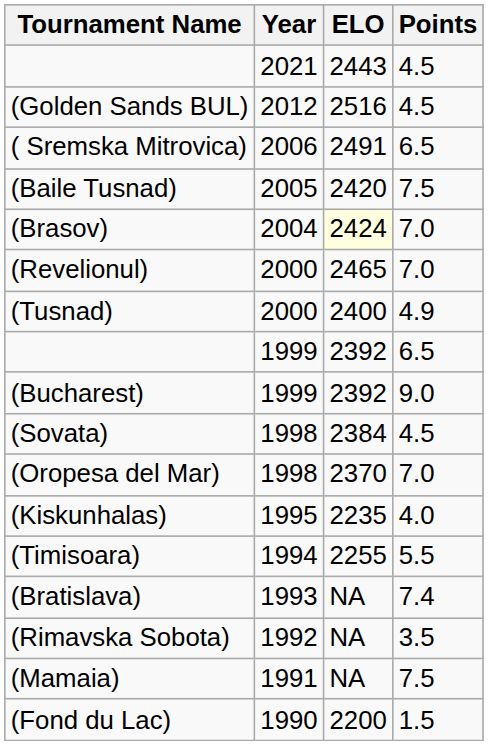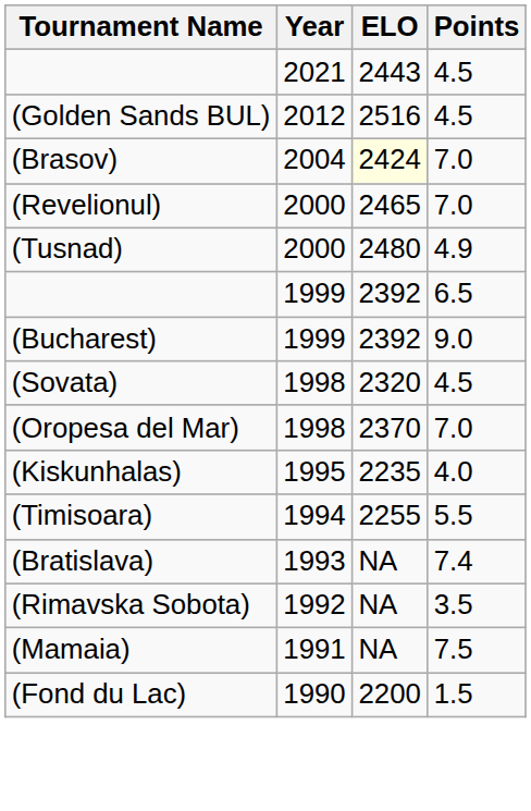 <table class="wikitable">
 <tr>
 <th>Tournament Name</th>
 <th>Year</th>
 <th>ELO</th>
 <th>Points</th>
 </tr>
 <tr>
 <td></td>
 <td>2021</td>
 <td>2443</td>
 <td>4.5</td>
 </tr>
 <tr>
 <td>(Golden Sands BUL)</td>
 <td>2012</td>
 <td>2516</td>
 <td>4.5</td>
 </tr>
 <tr>
-<td> ( Sremska Mitrovica)</td>
-<td>2006</td>
-<td>2491</td>
-<td>6.5</td>
-</tr>
-<tr>
-<td>(Baile Tusnad)</td>
-<td>2005</td>
-<td>2420</td>
-<td>7.5</td>
-</tr>
-<tr>
 <td>(Brasov)</td>
 <td>2004</td>
 <td style="background: lightyellow;">2424</td>
 <td>7.0</td>
 </tr>
 <tr>
 <td> (Revelionul)</td>
 <td>2000</td>
 <td>2465</td>
 <td>7.0</td>
 </tr>
 <tr>
 <td> (Tusnad)</td>
 <td>2000</td>
-<td>2400</td>
+<td>2480</td>
 <td>4.9</td>
 </tr>
 <tr>
 <td></td>
 <td>1999</td>
 <td>2392</td>
 <td>6.5</td>
 </tr>
 <tr>
 <td> (Bucharest)</td>
 <td>1999</td>
 <td>2392</td>
 <td>9.0</td>
 </tr>
 <tr>
 <td> (Sovata)</td>
 <td>1998</td>
-<td>2384</td>
+<td>2320</td>
 <td>4.5</td>
 </tr>
 <tr>
 <td> (Oropesa del Mar)</td>
 <td>1998</td>
 <td>2370</td>
 <td>7.0</td>
 </tr>
 <tr>
 <td> (Kiskunhalas)</td>
 <td>1995</td>
 <td>2235</td>
 <td>4.0</td>
 </tr>
 <tr>
 <td> (Timisoara)</td>
 <td>1994</td>
 <td>2255</td>
 <td>5.5</td>
 </tr>
 <tr>
 <td> (Bratislava)</td>
 <td>1993</td>
 <td>NA</td>
 <td>7.4</td>
 </tr>
 <tr>
 <td> (Rimavska Sobota)</td>
 <td>1992</td>
 <td>NA</td>
 <td>3.5</td>
 </tr>
 <tr>
 <td> (Mamaia)</td>
 <td>1991</td>
 <td>NA</td>
 <td>7.5</td>
 </tr>
 <tr>
 <td> (Fond du Lac)</td>
 <td>1990</td>
 <td>2200</td>
 <td>1.5</td>
 </tr>
 </table>
